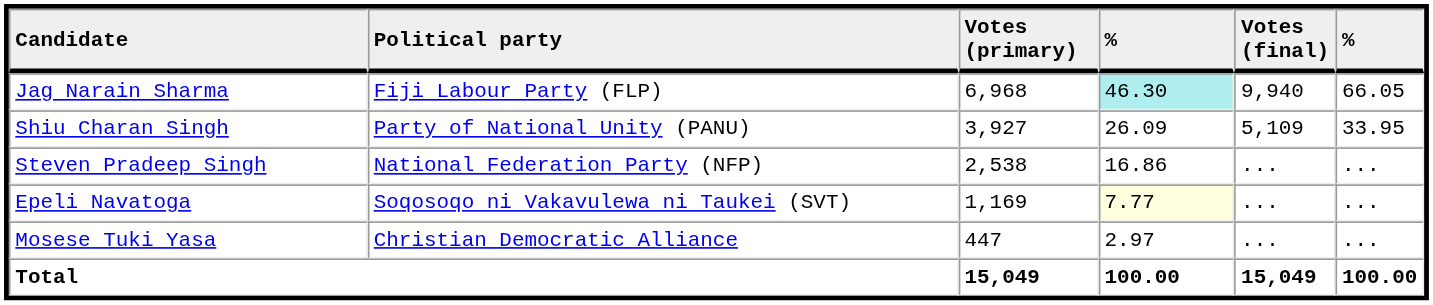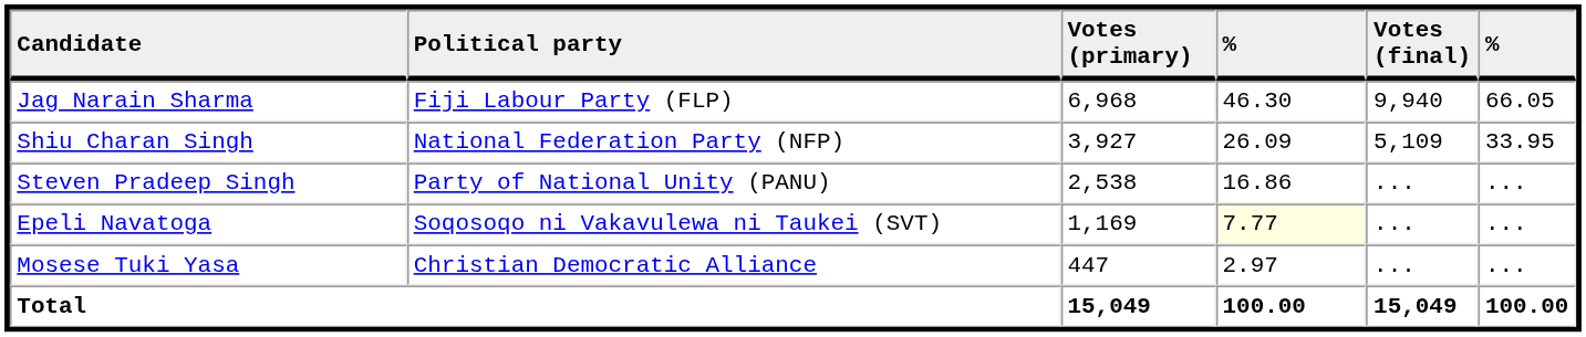 <table table width="70%" border="1" align="center" cellpadding=3 cellspacing=0 style="margin:5px; border:3px solid;">
 <tr>
 <td td width="27%" style="border-bottom:3px solid; background:#efefef;"><strong>Candidate</strong></td>
 <td td width="45%" style="border-bottom:3px solid; background:#efefef;"><strong>Political party</strong></td>
 <td td width="10%" style="border-bottom:3px solid; background:#efefef;"><strong>Votes<br>(primary)</strong></td>
 <td td width="10%" style="border-bottom:3px solid; background:#efefef;"><strong>%</strong></td>
 <td td width="4%" style="border-bottom:3px solid; background:#efefef;"><strong>Votes<br>(final)</strong></td>
 <td td width="4%" style="border-bottom:3px solid; background:#efefef;"><strong>%</strong></td>
 </tr>
 <tr>
 <td><a href='#'>Jag Narain Sharma</a></td>
 <td><a href='#'>Fiji Labour Party</a> (FLP)</td>
 <td>6,968</td>
-<td style="background: paleturquoise;">46.30</td>
+<td>46.30</td>
 <td>9,940</td>
 <td>66.05</td>
 </tr>
 <tr>
 <td><a href='#'>Shiu Charan Singh</a></td>
-<td><a href='#'>Party of National Unity</a> (PANU)</td>
+<td><a href='#'>National Federation Party</a> (NFP)</td>
 <td>3,927</td>
 <td>26.09</td>
 <td>5,109</td>
 <td>33.95</td>
 </tr>
 <tr>
 <td><a href='#'>Steven Pradeep Singh</a></td>
-<td><a href='#'>National Federation Party</a> (NFP)</td>
+<td><a href='#'>Party of National Unity</a> (PANU)</td>
 <td>2,538</td>
 <td>16.86</td>
 <td>...</td>
 <td>...</td>
 </tr>
 <tr>
 <td><a href='#'>Epeli Navatoga</a></td>
 <td><a href='#'>Soqosoqo ni Vakavulewa ni Taukei</a> (SVT)</td>
 <td>1,169</td>
 <td style="background: lightyellow;">7.77</td>
 <td>...</td>
 <td>...</td>
 </tr>
 <tr>
 <td><a href='#'>Mosese Tuki Yasa</a></td>
 <td><a href='#'>Christian Democratic Alliance</a></td>
 <td>447</td>
 <td>2.97</td>
 <td>...</td>
 <td>...</td>
 </tr>
 <tr>
 <td colspan=2><strong>Total</strong></td>
 <td><strong>15,049</strong></td>
 <td><strong>100.00</strong></td>
 <td><strong>15,049</strong></td>
 <td><strong>100.00</strong></td>
 </tr>
 <tr>
 </tr>
 </table>
